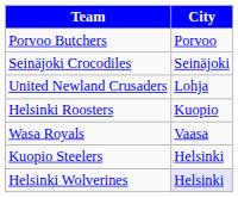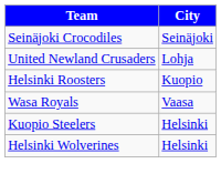 <table class="wikitable">
 <tr style="text-align:center; color:white; background-color:blue; font-weight:bold">
 <td>Team</td>
 <td>City</td>
-</tr>
-<tr>
-<td><a href='#'>Porvoo Butchers</a></td>
-<td><a href='#'>Porvoo</a></td>
 </tr>
 <tr>
 <td><a href='#'>Seinäjoki Crocodiles</a></td>
 <td><a href='#'>Seinäjoki</a></td>
 </tr>
 <tr>
 <td><a href='#'>United Newland Crusaders</a></td>
 <td><a href='#'>Lohja</a></td>
 </tr>
 <tr>
 <td><a href='#'>Helsinki Roosters</a></td>
 <td><a href='#'>Kuopio</a></td>
 </tr>
 <tr>
 <td><a href='#'>Wasa Royals</a></td>
 <td><a href='#'>Vaasa</a></td>
 </tr>
 <tr>
 <td><a href='#'>Kuopio Steelers</a></td>
 <td><a href='#'>Helsinki</a></td>
 </tr>
 <tr>
 <td><a href='#'>Helsinki Wolverines</a></td>
-<td style="background: lavender;"><a href='#'>Helsinki</a></td>
+<td><a href='#'>Helsinki</a></td>
 </tr>
 </table>
